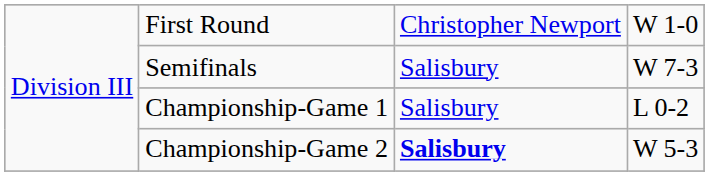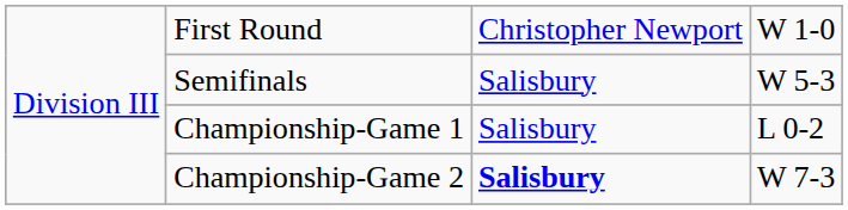 <table class="wikitable">
 <tr>
 <td rowspan="4"><a href='#'>Division III</a></td>
 <td>First Round</td>
 <td><a href='#'>Christopher Newport</a></td>
 <td>W 1-0</td>
 </tr>
 <tr>
 <td>Semifinals</td>
 <td><a href='#'>Salisbury</a></td>
-<td>W 7-3</td>
+<td>W 5-3</td>
 </tr>
 <tr>
 <td>Championship-Game 1</td>
 <td><a href='#'>Salisbury</a></td>
 <td>L 0-2</td>
 </tr>
 <tr>
 <td>Championship-Game 2</td>
 <td><strong><a href='#'>Salisbury</a></strong></td>
-<td>W 5-3</td>
+<td>W 7-3</td>
 </tr>
 </table>
